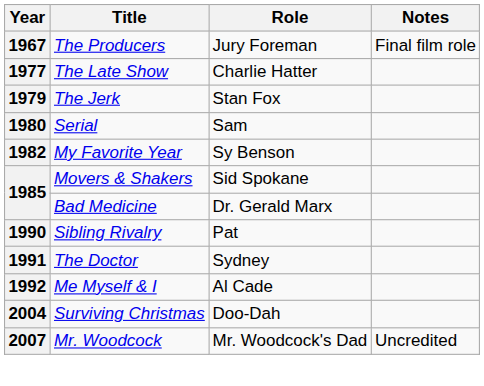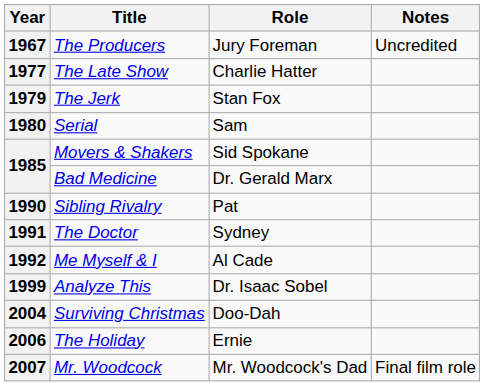 <table class=wikitable unsortable>
 <tr>
 <th>Year</th>
 <th>Title</th>
 <th>Role</th>
 <th>Notes</th>
 </tr>
 <tr>
 <th>1967</th>
 <td><em><a href='#'>The Producers</a></em></td>
 <td>Jury Foreman</td>
-<td>Final film role</td>
+<td>Uncredited</td>
 </tr>
 <tr>
 <th>1977</th>
 <td><em><a href='#'>The Late Show</a></em></td>
 <td>Charlie Hatter</td>
 <td></td>
 </tr>
 <tr>
 <th>1979</th>
 <td><em><a href='#'>The Jerk</a></em></td>
 <td>Stan Fox</td>
 <td></td>
 </tr>
 <tr>
 <th>1980</th>
 <td><em><a href='#'>Serial</a></em></td>
 <td>Sam</td>
-<td></td>
-</tr>
-<tr>
-<th>1982</th>
-<td><em><a href='#'>My Favorite Year</a></em></td>
-<td>Sy Benson</td>
 <td></td>
 </tr>
 <tr>
 <th rowspan=2>1985</th>
 <td><em><a href='#'>Movers & Shakers</a></em></td>
 <td>Sid Spokane</td>
 <td></td>
 </tr>
 <tr>
 <td><em><a href='#'>Bad Medicine</a></em></td>
 <td>Dr. Gerald Marx</td>
 <td></td>
 </tr>
 <tr>
 <th>1990</th>
 <td><em><a href='#'>Sibling Rivalry</a></em></td>
 <td>Pat</td>
 <td></td>
 </tr>
 <tr>
 <th>1991</th>
 <td><em><a href='#'>The Doctor</a></em></td>
 <td>Sydney</td>
 <td></td>
 </tr>
 <tr>
 <th>1992</th>
 <td><em><a href='#'>Me Myself & I</a></em></td>
 <td>Al Cade</td>
 <td></td>
 </tr>
 <tr>
+<th>1999</th>
+<td><em><a href='#'>Analyze This</a></em></td>
+<td>Dr. Isaac Sobel</td>
+<td></td>
+</tr>
+<tr>
 <th>2004</th>
 <td><em><a href='#'>Surviving Christmas</a></em></td>
 <td>Doo-Dah</td>
 <td></td>
 </tr>
 <tr>
+<th>2006</th>
+<td><em><a href='#'>The Holiday</a></em></td>
+<td>Ernie</td>
+<td></td>
+</tr>
+<tr>
 <th>2007</th>
 <td><em><a href='#'>Mr. Woodcock</a></em></td>
 <td>Mr. Woodcock's Dad</td>
-<td>Uncredited</td>
+<td>Final film role</td>
 </tr>
 </table>
